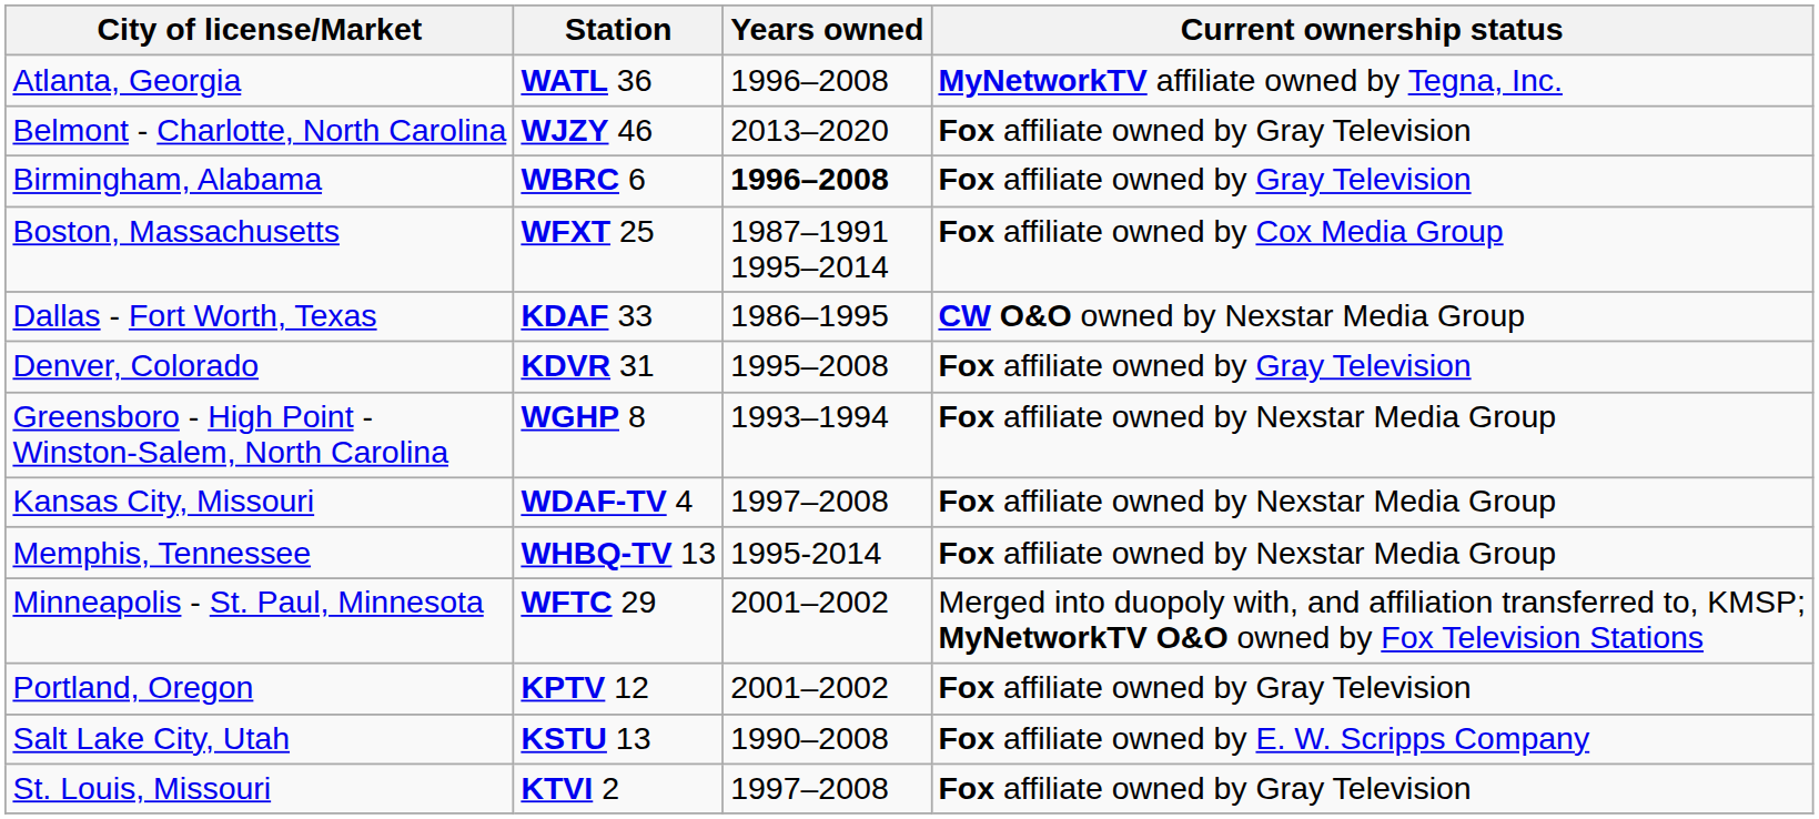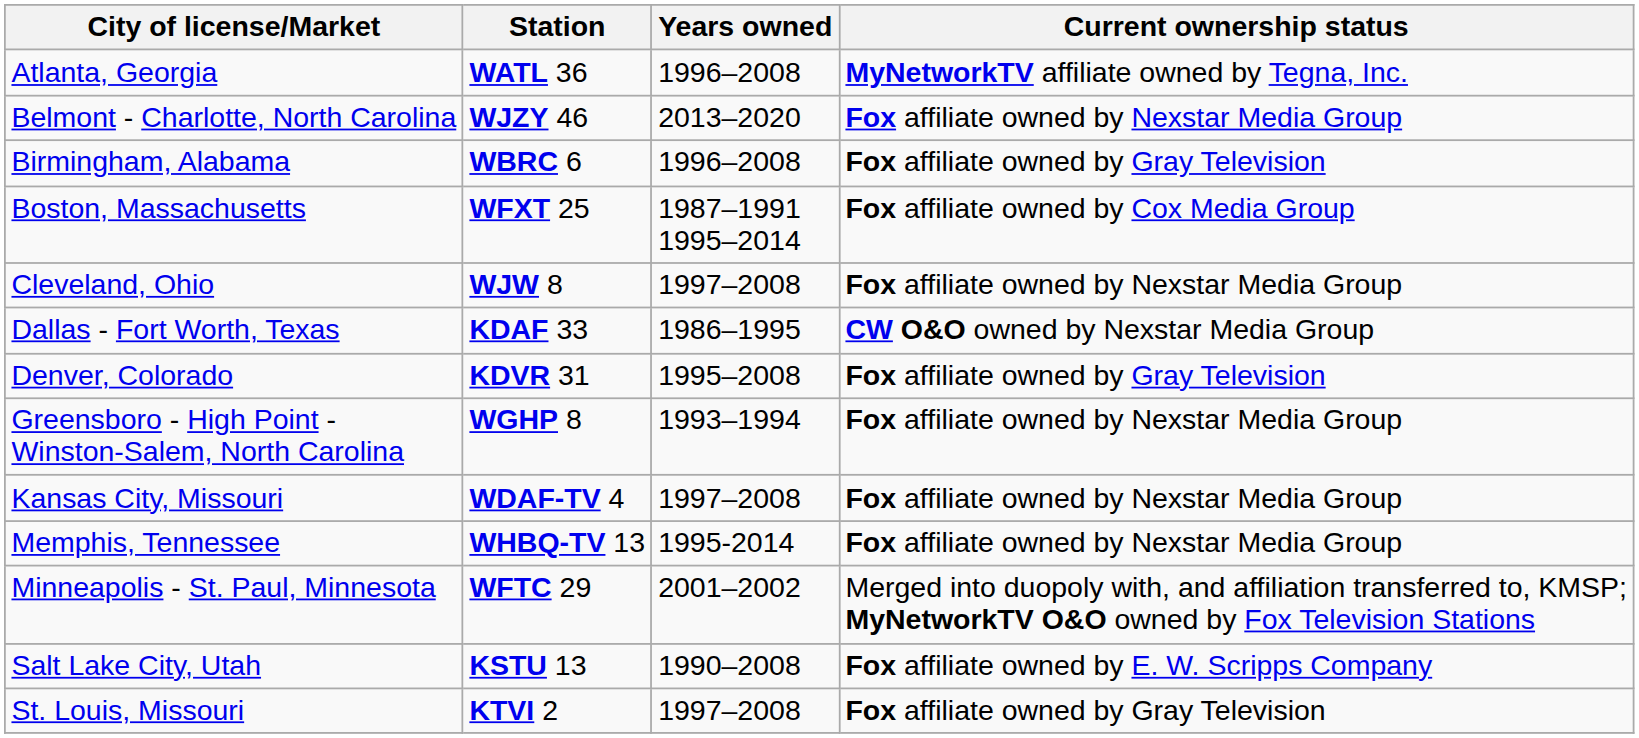 <table class="wikitable">
 <tr>
 <th>City of license/Market</th>
 <th>Station</th>
 <th>Years owned</th>
 <th>Current ownership status</th>
 </tr>
 <tr style="vertical-align: top; text-align: left;">
 <td><a href='#'>Atlanta, Georgia</a></td>
 <td><strong><a href='#'>WATL</a></strong> 36</td>
 <td>1996–2008</td>
 <td><strong><a href='#'>MyNetworkTV</a></strong> affiliate owned by <a href='#'>Tegna, Inc.</a></td>
 </tr>
 <tr style="vertical-align: top; text-align: left;">
 <td><a href='#'>Belmont</a> - <a href='#'>Charlotte, North Carolina</a></td>
 <td><strong><a href='#'>WJZY</a></strong> 46</td>
 <td>2013–2020</td>
-<td><strong>Fox</strong> affiliate owned by Gray Television</td>
+<td><strong><a href='#'>Fox</a></strong> affiliate owned by <a href='#'>Nexstar Media Group</a></td>
 </tr>
 <tr style="vertical-align: top; text-align: left;">
 <td><a href='#'>Birmingham, Alabama</a></td>
 <td><strong><a href='#'>WBRC</a></strong> 6</td>
-<td><strong>1996–2008</strong></td>
+<td>1996–2008</td>
 <td><strong>Fox</strong> affiliate owned by <a href='#'>Gray Television</a></td>
 </tr>
 <tr style="vertical-align: top; text-align: left;">
 <td><a href='#'>Boston, Massachusetts</a></td>
 <td><strong><a href='#'>WFXT</a></strong> 25</td>
 <td>1987–1991<br>1995–2014</td>
 <td><strong>Fox</strong> affiliate owned by <a href='#'>Cox Media Group</a></td>
+</tr>
+<tr style="vertical-align: top; text-align: left;">
+<td><a href='#'>Cleveland, Ohio</a></td>
+<td><strong><a href='#'>WJW</a></strong> 8</td>
+<td>1997–2008</td>
+<td><strong>Fox</strong> affiliate owned by Nexstar Media Group</td>
 </tr>
 <tr style="vertical-align: top; text-align: left;">
 <td><a href='#'>Dallas</a> - <a href='#'>Fort Worth, Texas</a></td>
 <td><strong><a href='#'>KDAF</a></strong> 33</td>
 <td>1986–1995</td>
 <td><strong><a href='#'>CW</a> O&O</strong> owned by Nexstar Media Group</td>
 </tr>
 <tr style="vertical-align: top; text-align: left;">
 <td><a href='#'>Denver, Colorado</a></td>
 <td><strong><a href='#'>KDVR</a></strong> 31</td>
 <td>1995–2008</td>
 <td><strong>Fox</strong> affiliate owned by <a href='#'>Gray Television</a></td>
 </tr>
 <tr style="vertical-align: top; text-align: left;">
 <td><a href='#'>Greensboro</a> - <a href='#'>High Point</a> - <br><a href='#'>Winston-Salem, North Carolina</a></td>
 <td><strong><a href='#'>WGHP</a></strong> 8</td>
 <td>1993–1994</td>
 <td><strong>Fox</strong> affiliate owned by Nexstar Media Group</td>
 </tr>
 <tr style="vertical-align: top; text-align: left;">
 <td><a href='#'>Kansas City, Missouri</a></td>
 <td><strong><a href='#'>WDAF-TV</a></strong> 4</td>
 <td>1997–2008</td>
 <td><strong>Fox</strong> affiliate owned by Nexstar Media Group</td>
 </tr>
 <tr style="vertical-align: top; text-align: left;">
 <td><a href='#'>Memphis, Tennessee</a></td>
 <td><strong><a href='#'>WHBQ-TV</a></strong> 13</td>
 <td>1995-2014</td>
 <td><strong>Fox</strong> affiliate owned by Nexstar Media Group</td>
 </tr>
 <tr style="vertical-align: top; text-align: left;">
 <td><a href='#'>Minneapolis</a> - <a href='#'>St. Paul, Minnesota</a></td>
 <td><strong><a href='#'>WFTC</a></strong> 29</td>
 <td>2001–2002</td>
 <td>Merged into duopoly with, and affiliation transferred to, KMSP;<br><strong>MyNetworkTV O&O</strong> owned by <a href='#'>Fox Television Stations</a></td>
 </tr>
 <tr style="vertical-align: top; text-align: left;">
-<td><a href='#'>Portland, Oregon</a></td>
-<td><strong><a href='#'>KPTV</a></strong> 12</td>
-<td>2001–2002</td>
-<td><strong>Fox</strong> affiliate owned by Gray Television</td>
-</tr>
-<tr style="vertical-align: top; text-align: left;">
 <td><a href='#'>Salt Lake City, Utah</a></td>
 <td><strong><a href='#'>KSTU</a></strong> 13</td>
 <td>1990–2008</td>
 <td><strong>Fox</strong> affiliate owned by <a href='#'>E. W. Scripps Company</a></td>
 </tr>
 <tr style="vertical-align: top; text-align: left;">
 <td><a href='#'>St. Louis, Missouri</a></td>
 <td><strong><a href='#'>KTVI</a></strong> 2</td>
 <td>1997–2008</td>
 <td><strong>Fox</strong> affiliate owned by Gray Television</td>
 </tr>
 </table>
